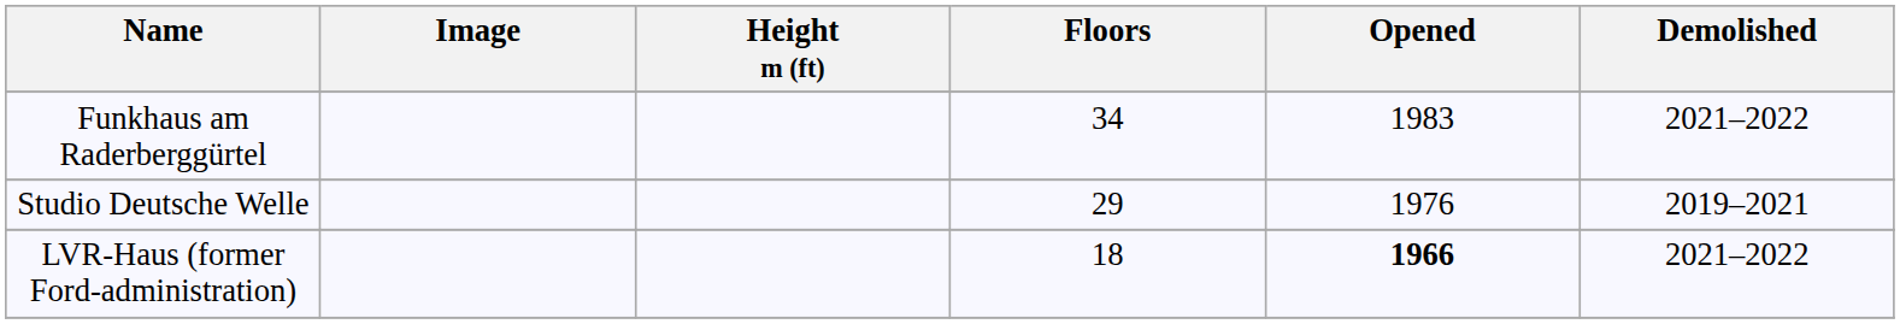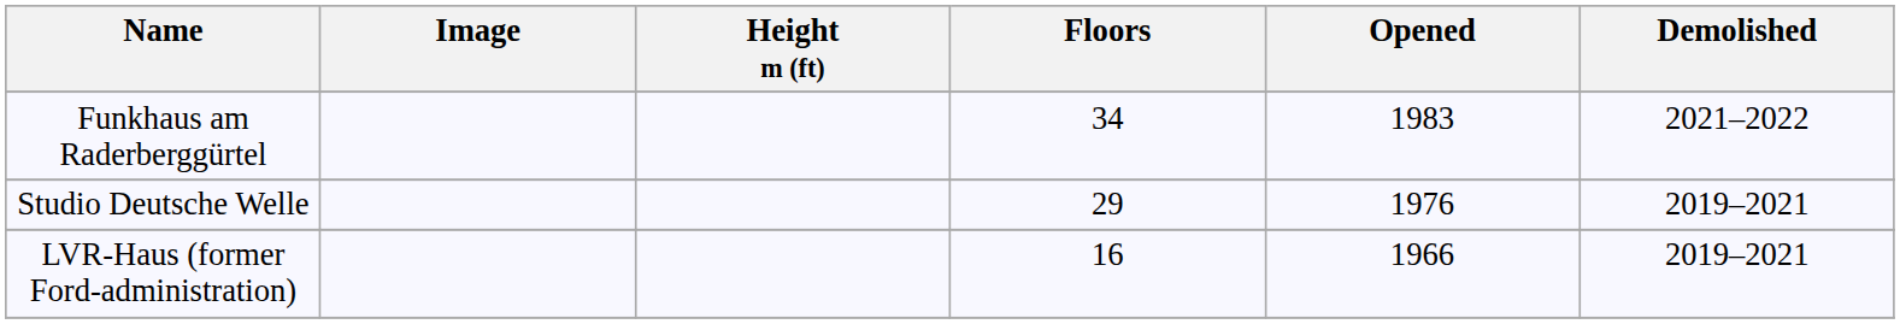 <table class = "wikitable sortable">
 <tr ---- align="center" valign="top" bgcolor="#dddddd">
 <th width="150px">Name</th>
 <th width="150px">Image</th>
 <th width="150px">Height<br><small>m (ft)</small></th>
 <th width="150px">Floors</th>
 <th width="150px">Opened</th>
 <th width="150px">Demolished</th>
 </tr>
 <tr>
 </tr>
 <tr ---- align="center" valign="top" bgcolor="#F8F8FF">
 <td>Funkhaus am Raderberggürtel</td>
 <td></td>
 <td></td>
 <td>34</td>
 <td>1983</td>
 <td>2021–2022</td>
 </tr>
 <tr>
 </tr>
 <tr ---- align="center" valign="top" bgcolor="#F8F8FF">
 <td>Studio Deutsche Welle</td>
 <td></td>
 <td></td>
 <td>29</td>
 <td>1976</td>
 <td>2019–2021</td>
 </tr>
 <tr>
 </tr>
 <tr ---- align="center" valign="top" bgcolor="#F8F8FF">
 <td>LVR-Haus (former Ford-administration)</td>
 <td></td>
 <td></td>
-<td>18</td>
-<td><strong>1966</strong></td>
-<td>2021–2022</td>
+<td>16</td>
+<td>1966</td>
+<td>2019–2021</td>
 </tr>
 <tr>
 </tr>
 </table>
